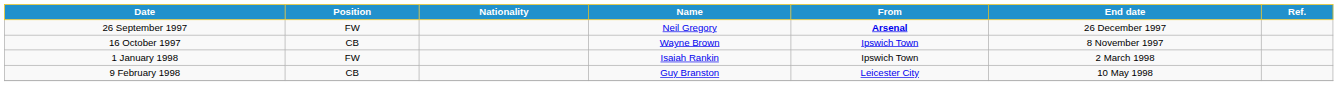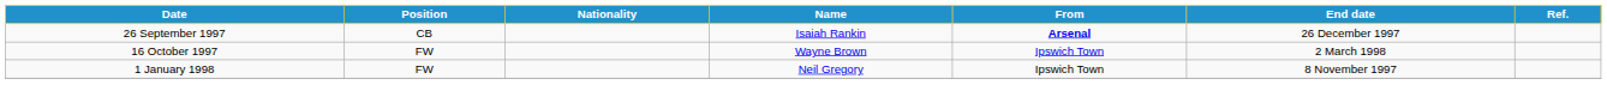 <table class="wikitable" style="text-align:center; font-size:90%; width:100%;">
 <tr>
 <th style="background:#2191CC; color:white; border:1px solid #F7C408; text-align:center;">Date</th>
 <th style="background:#2191CC; color:white; border:1px solid #F7C408; text-align:center;">Position</th>
 <th style="background:#2191CC; color:white; border:1px solid #F7C408; text-align:center;">Nationality</th>
 <th style="background:#2191CC; color:white; border:1px solid #F7C408; text-align:center;">Name</th>
 <th style="background:#2191CC; color:white; border:1px solid #F7C408; text-align:center;">From</th>
 <th style="background:#2191CC; color:white; border:1px solid #F7C408; text-align:center;">End date</th>
 <th style="background:#2191CC; color:white; border:1px solid #F7C408; text-align:center;">Ref.</th>
 </tr>
 <tr>
 <td>26 September 1997</td>
-<td>FW</td>
+<td>CB</td>
 <td></td>
-<td><a href='#'>Neil Gregory</a></td>
+<td><a href='#'>Isaiah Rankin</a></td>
 <td><strong> <a href='#'>Arsenal</a></strong></td>
 <td>26 December 1997</td>
 <td></td>
 </tr>
 <tr>
 <td>16 October 1997</td>
-<td>CB</td>
+<td>FW</td>
 <td></td>
 <td><a href='#'>Wayne Brown</a></td>
 <td> <a href='#'>Ipswich Town</a></td>
-<td>8 November 1997</td>
+<td>2 March 1998</td>
 <td></td>
 </tr>
 <tr>
 <td>1 January 1998</td>
 <td>FW</td>
 <td></td>
-<td><a href='#'>Isaiah Rankin</a></td>
+<td><a href='#'>Neil Gregory</a></td>
 <td> Ipswich Town</td>
-<td>2 March 1998</td>
-<td></td>
-</tr>
-<tr>
-<td>9 February 1998</td>
-<td>CB</td>
-<td></td>
-<td><a href='#'>Guy Branston</a></td>
-<td> <a href='#'>Leicester City</a></td>
-<td>10 May 1998</td>
+<td>8 November 1997</td>
 <td></td>
 </tr>
 <tr>
 </tr>
 </table>
